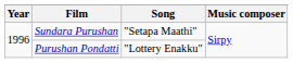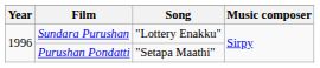 <table class="wikitable">
 <tr>
 </tr>
 <tr>
 <th scope="col">Year</th>
 <th scope="col">Film</th>
 <th scope="col">Song</th>
 <th scope="col">Music composer</th>
 </tr>
 <tr>
 <td rowspan="2">1996</td>
 <td><em><a href='#'>Sundara Purushan</a></em></td>
-<td>"Setapa Maathi"</td>
+<td>"Lottery Enakku"</td>
 <td rowspan="2"><a href='#'>Sirpy</a></td>
 </tr>
 <tr>
 <td><em><a href='#'>Purushan Pondatti</a></em></td>
-<td>"Lottery Enakku"</td>
+<td>"Setapa Maathi"</td>
 </tr>
 </table>
